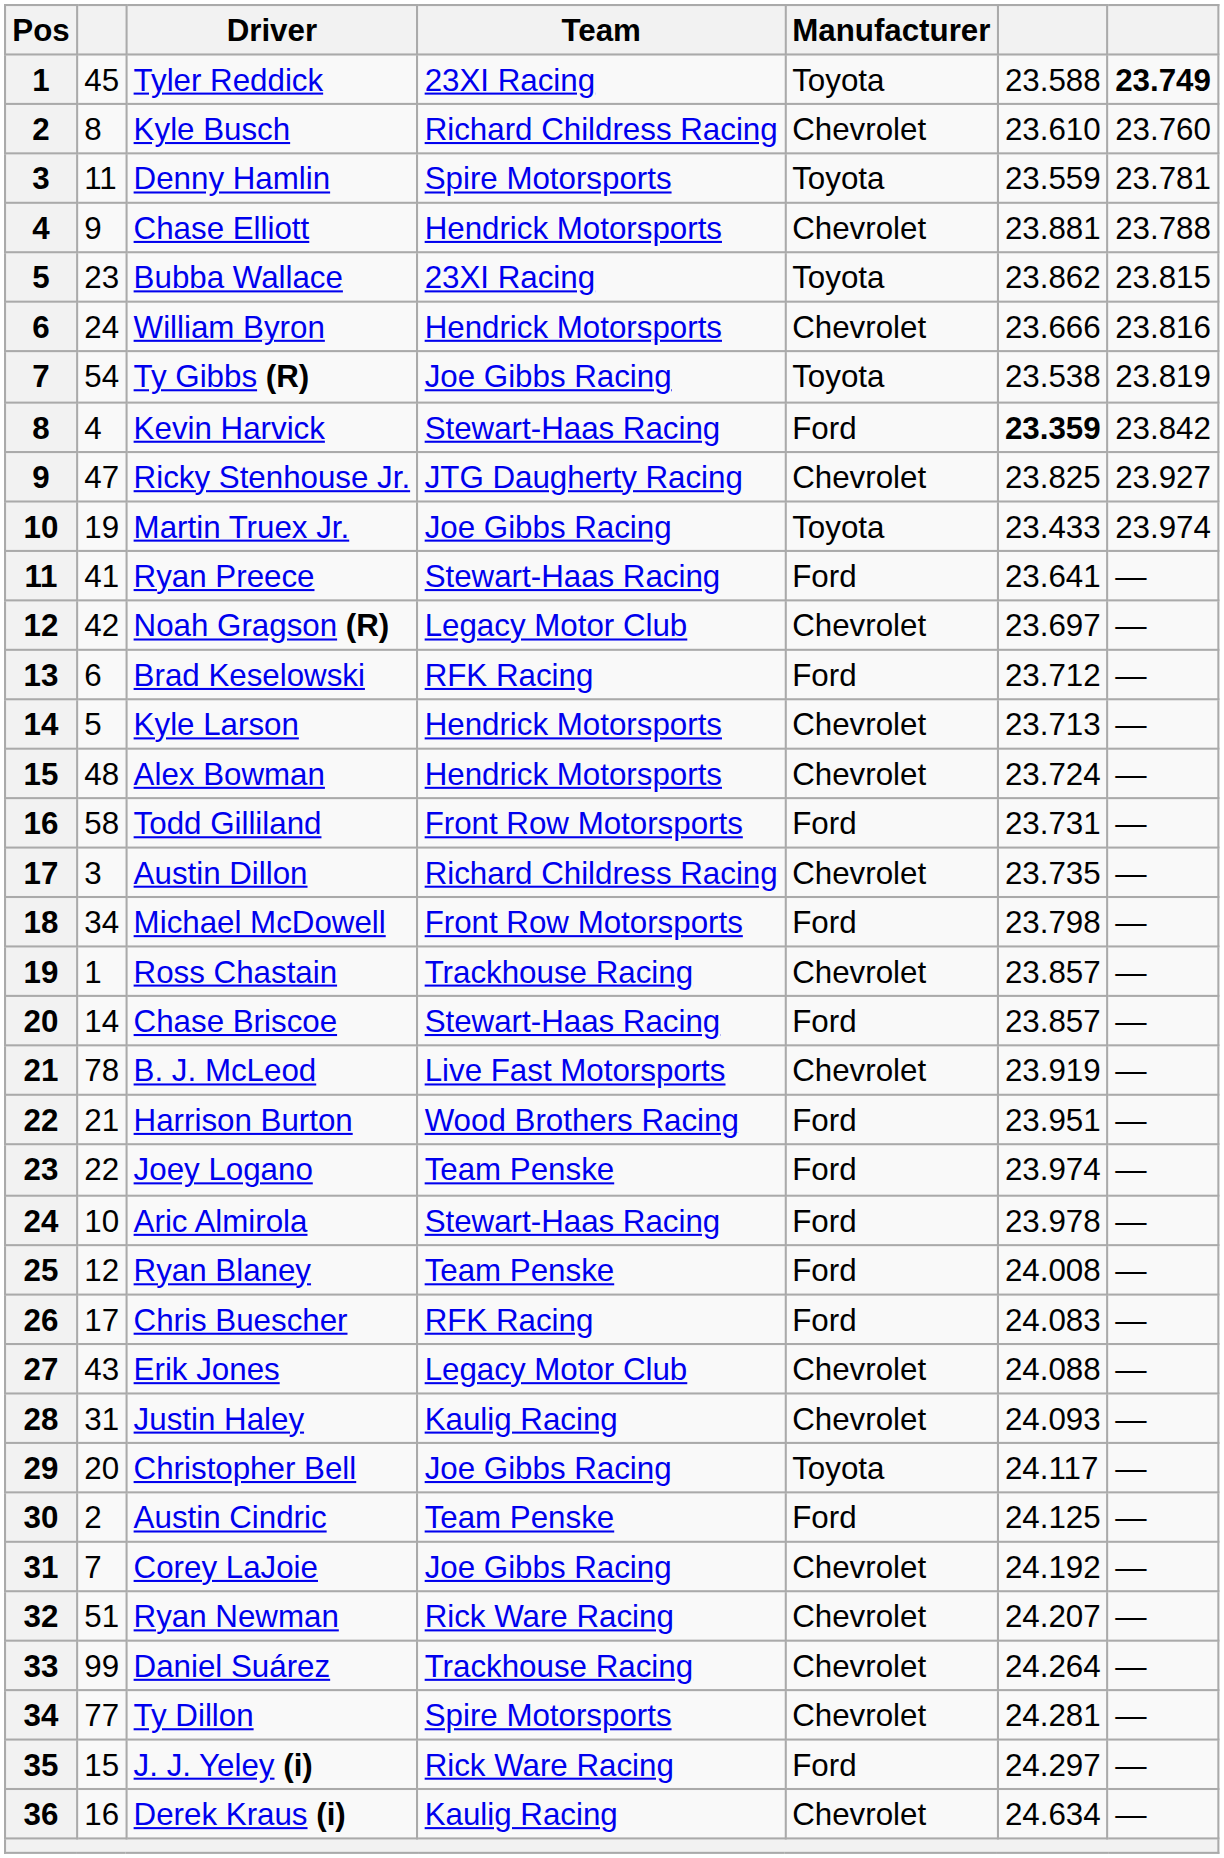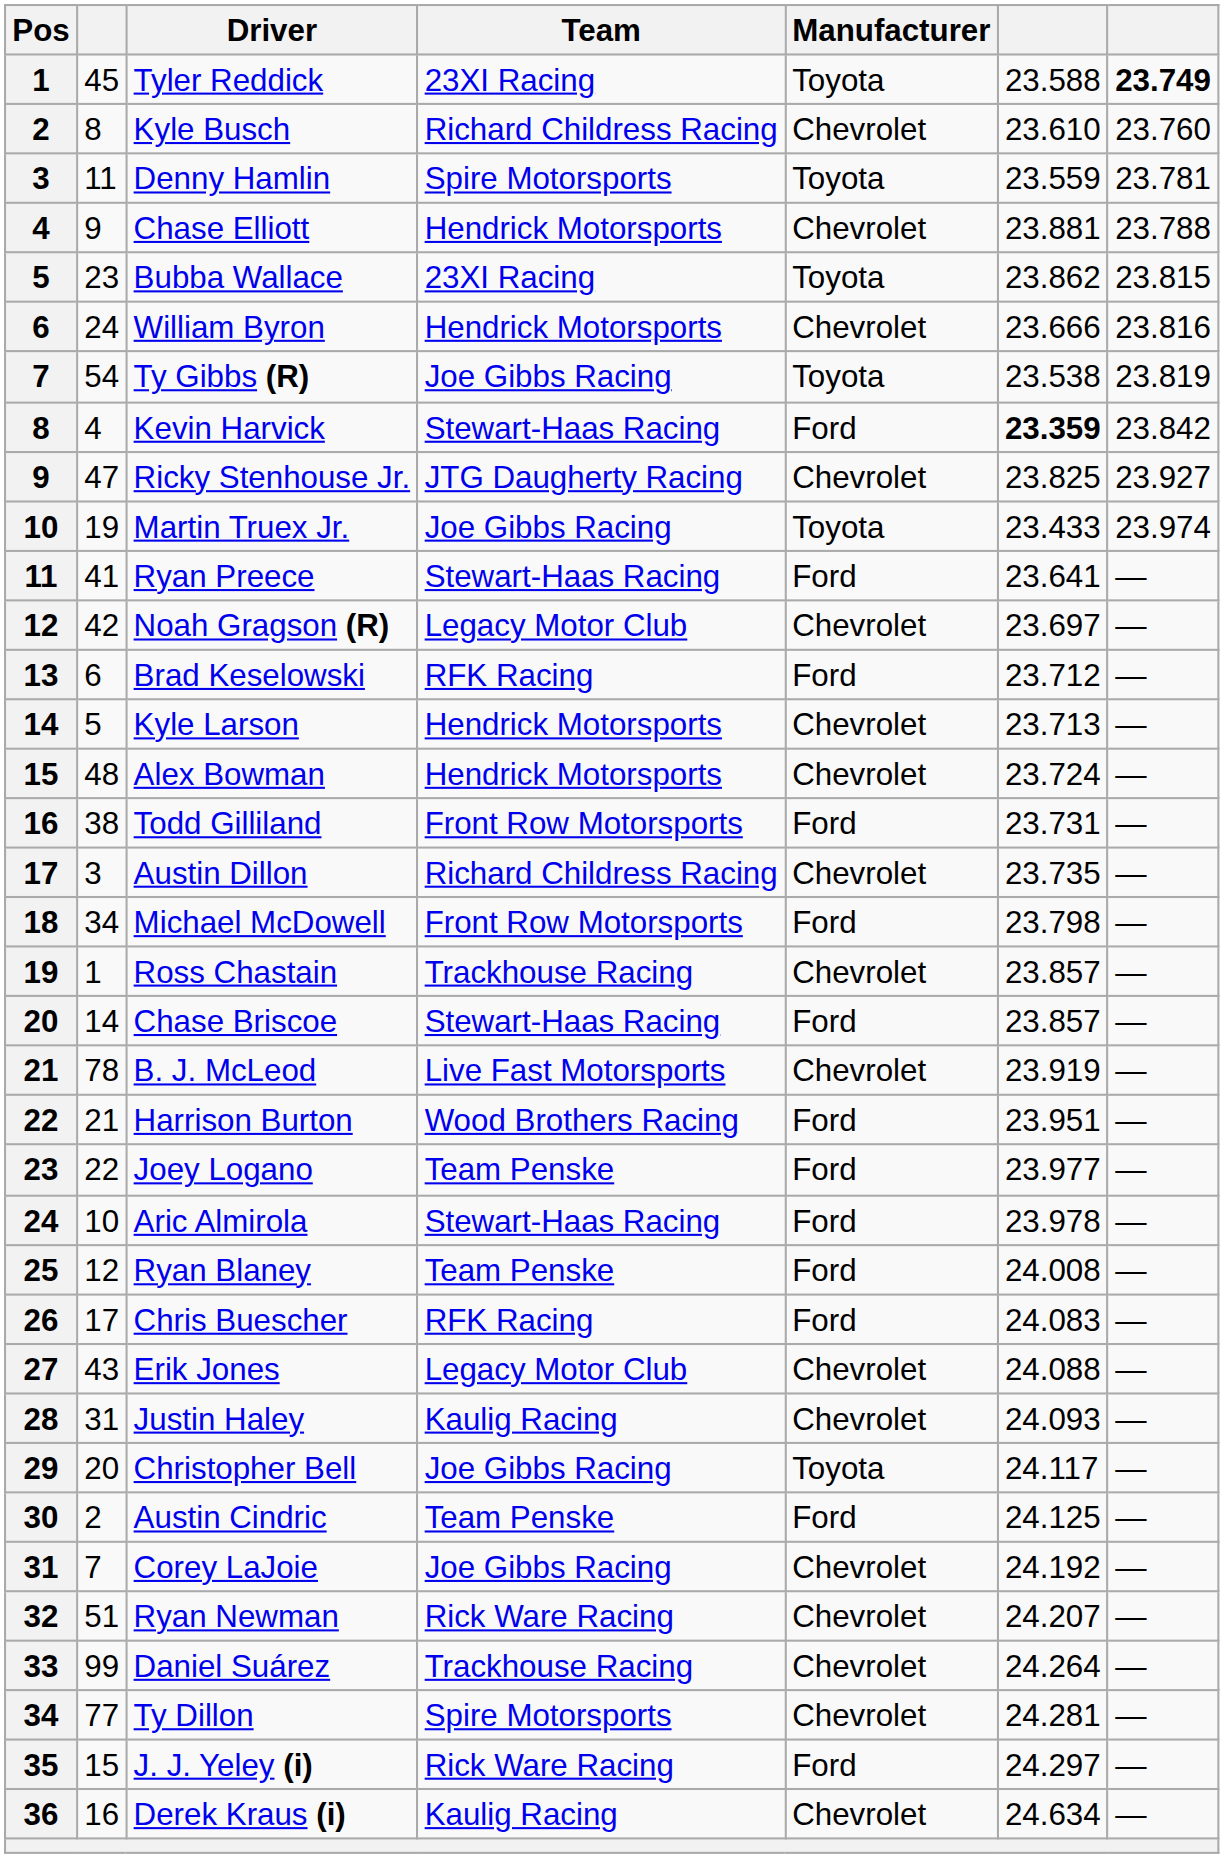 <table class="wikitable" style="font-size:95%">
 <tr>
 <th>Pos</th>
 <th></th>
 <th>Driver</th>
 <th>Team</th>
 <th>Manufacturer</th>
 <th></th>
 <th></th>
 </tr>
 <tr>
 <th>1</th>
 <td>45</td>
 <td><a href='#'>Tyler Reddick</a></td>
 <td><a href='#'>23XI Racing</a></td>
 <td>Toyota</td>
 <td>23.588</td>
 <td><strong>23.749</strong></td>
 </tr>
 <tr>
 <th>2</th>
 <td>8</td>
 <td><a href='#'>Kyle Busch</a></td>
 <td><a href='#'>Richard Childress Racing</a></td>
 <td>Chevrolet</td>
 <td>23.610</td>
 <td>23.760</td>
 </tr>
 <tr>
 <th>3</th>
 <td>11</td>
 <td><a href='#'>Denny Hamlin</a></td>
 <td><a href='#'>Spire Motorsports</a></td>
 <td>Toyota</td>
 <td>23.559</td>
 <td>23.781</td>
 </tr>
 <tr>
 <th>4</th>
 <td>9</td>
 <td><a href='#'>Chase Elliott</a></td>
 <td><a href='#'>Hendrick Motorsports</a></td>
 <td>Chevrolet</td>
 <td>23.881</td>
 <td>23.788</td>
 </tr>
 <tr>
 <th>5</th>
 <td>23</td>
 <td><a href='#'>Bubba Wallace</a></td>
 <td><a href='#'>23XI Racing</a></td>
 <td>Toyota</td>
 <td>23.862</td>
 <td>23.815</td>
 </tr>
 <tr>
 <th>6</th>
 <td>24</td>
 <td><a href='#'>William Byron</a></td>
 <td><a href='#'>Hendrick Motorsports</a></td>
 <td>Chevrolet</td>
 <td>23.666</td>
 <td>23.816</td>
 </tr>
 <tr>
 <th>7</th>
 <td>54</td>
 <td><a href='#'>Ty Gibbs</a> <strong>(R)</strong></td>
 <td><a href='#'>Joe Gibbs Racing</a></td>
 <td>Toyota</td>
 <td>23.538</td>
 <td>23.819</td>
 </tr>
 <tr>
 <th>8</th>
 <td>4</td>
 <td><a href='#'>Kevin Harvick</a></td>
 <td><a href='#'>Stewart-Haas Racing</a></td>
 <td>Ford</td>
 <td><strong>23.359</strong></td>
 <td>23.842</td>
 </tr>
 <tr>
 <th>9</th>
 <td>47</td>
 <td><a href='#'>Ricky Stenhouse Jr.</a></td>
 <td><a href='#'>JTG Daugherty Racing</a></td>
 <td>Chevrolet</td>
 <td>23.825</td>
 <td>23.927</td>
 </tr>
 <tr>
 <th>10</th>
 <td>19</td>
 <td><a href='#'>Martin Truex Jr.</a></td>
 <td><a href='#'>Joe Gibbs Racing</a></td>
 <td>Toyota</td>
 <td>23.433</td>
 <td>23.974</td>
 </tr>
 <tr>
 <th>11</th>
 <td>41</td>
 <td><a href='#'>Ryan Preece</a></td>
 <td><a href='#'>Stewart-Haas Racing</a></td>
 <td>Ford</td>
 <td>23.641</td>
 <td>—</td>
 </tr>
 <tr>
 <th>12</th>
 <td>42</td>
 <td><a href='#'>Noah Gragson</a> <strong>(R)</strong></td>
 <td><a href='#'>Legacy Motor Club</a></td>
 <td>Chevrolet</td>
 <td>23.697</td>
 <td>—</td>
 </tr>
 <tr>
 <th>13</th>
 <td>6</td>
 <td><a href='#'>Brad Keselowski</a></td>
 <td><a href='#'>RFK Racing</a></td>
 <td>Ford</td>
 <td>23.712</td>
 <td>—</td>
 </tr>
 <tr>
 <th>14</th>
 <td>5</td>
 <td><a href='#'>Kyle Larson</a></td>
 <td><a href='#'>Hendrick Motorsports</a></td>
 <td>Chevrolet</td>
 <td>23.713</td>
 <td>—</td>
 </tr>
 <tr>
 <th>15</th>
 <td>48</td>
 <td><a href='#'>Alex Bowman</a></td>
 <td><a href='#'>Hendrick Motorsports</a></td>
 <td>Chevrolet</td>
 <td>23.724</td>
 <td>—</td>
 </tr>
 <tr>
 <th>16</th>
-<td>58</td>
+<td>38</td>
 <td><a href='#'>Todd Gilliland</a></td>
 <td><a href='#'>Front Row Motorsports</a></td>
 <td>Ford</td>
 <td>23.731</td>
 <td>—</td>
 </tr>
 <tr>
 <th>17</th>
 <td>3</td>
 <td><a href='#'>Austin Dillon</a></td>
 <td><a href='#'>Richard Childress Racing</a></td>
 <td>Chevrolet</td>
 <td>23.735</td>
 <td>—</td>
 </tr>
 <tr>
 <th>18</th>
 <td>34</td>
 <td><a href='#'>Michael McDowell</a></td>
 <td><a href='#'>Front Row Motorsports</a></td>
 <td>Ford</td>
 <td>23.798</td>
 <td>—</td>
 </tr>
 <tr>
 <th>19</th>
 <td>1</td>
 <td><a href='#'>Ross Chastain</a></td>
 <td><a href='#'>Trackhouse Racing</a></td>
 <td>Chevrolet</td>
 <td>23.857</td>
 <td>—</td>
 </tr>
 <tr>
 <th>20</th>
 <td>14</td>
 <td><a href='#'>Chase Briscoe</a></td>
 <td><a href='#'>Stewart-Haas Racing</a></td>
 <td>Ford</td>
 <td>23.857</td>
 <td>—</td>
 </tr>
 <tr>
 <th>21</th>
 <td>78</td>
 <td><a href='#'>B. J. McLeod</a></td>
 <td><a href='#'>Live Fast Motorsports</a></td>
 <td>Chevrolet</td>
 <td>23.919</td>
 <td>—</td>
 </tr>
 <tr>
 <th>22</th>
 <td>21</td>
 <td><a href='#'>Harrison Burton</a></td>
 <td><a href='#'>Wood Brothers Racing</a></td>
 <td>Ford</td>
 <td>23.951</td>
 <td>—</td>
 </tr>
 <tr>
 <th>23</th>
 <td>22</td>
 <td><a href='#'>Joey Logano</a></td>
 <td><a href='#'>Team Penske</a></td>
 <td>Ford</td>
-<td>23.974</td>
+<td>23.977</td>
 <td>—</td>
 </tr>
 <tr>
 <th>24</th>
 <td>10</td>
 <td><a href='#'>Aric Almirola</a></td>
 <td><a href='#'>Stewart-Haas Racing</a></td>
 <td>Ford</td>
 <td>23.978</td>
 <td>—</td>
 </tr>
 <tr>
 <th>25</th>
 <td>12</td>
 <td><a href='#'>Ryan Blaney</a></td>
 <td><a href='#'>Team Penske</a></td>
 <td>Ford</td>
 <td>24.008</td>
 <td>—</td>
 </tr>
 <tr>
 <th>26</th>
 <td>17</td>
 <td><a href='#'>Chris Buescher</a></td>
 <td><a href='#'>RFK Racing</a></td>
 <td>Ford</td>
 <td>24.083</td>
 <td>—</td>
 </tr>
 <tr>
 <th>27</th>
 <td>43</td>
 <td><a href='#'>Erik Jones</a></td>
 <td><a href='#'>Legacy Motor Club</a></td>
 <td>Chevrolet</td>
 <td>24.088</td>
 <td>—</td>
 </tr>
 <tr>
 <th>28</th>
 <td>31</td>
 <td><a href='#'>Justin Haley</a></td>
 <td><a href='#'>Kaulig Racing</a></td>
 <td>Chevrolet</td>
 <td>24.093</td>
 <td>—</td>
 </tr>
 <tr>
 <th>29</th>
 <td>20</td>
 <td><a href='#'>Christopher Bell</a></td>
 <td><a href='#'>Joe Gibbs Racing</a></td>
 <td>Toyota</td>
 <td>24.117</td>
 <td>—</td>
 </tr>
 <tr>
 <th>30</th>
 <td>2</td>
 <td><a href='#'>Austin Cindric</a></td>
 <td><a href='#'>Team Penske</a></td>
 <td>Ford</td>
 <td>24.125</td>
 <td>—</td>
 </tr>
 <tr>
 <th>31</th>
 <td>7</td>
 <td><a href='#'>Corey LaJoie</a></td>
 <td><a href='#'>Joe Gibbs Racing</a></td>
 <td>Chevrolet</td>
 <td>24.192</td>
 <td>—</td>
 </tr>
 <tr>
 <th>32</th>
 <td>51</td>
 <td><a href='#'>Ryan Newman</a></td>
 <td><a href='#'>Rick Ware Racing</a></td>
 <td>Chevrolet</td>
 <td>24.207</td>
 <td>—</td>
 </tr>
 <tr>
 <th>33</th>
 <td>99</td>
 <td><a href='#'>Daniel Suárez</a></td>
 <td><a href='#'>Trackhouse Racing</a></td>
 <td>Chevrolet</td>
 <td>24.264</td>
 <td>—</td>
 </tr>
 <tr>
 <th>34</th>
 <td>77</td>
 <td><a href='#'>Ty Dillon</a></td>
 <td><a href='#'>Spire Motorsports</a></td>
 <td>Chevrolet</td>
 <td>24.281</td>
 <td>—</td>
 </tr>
 <tr>
 <th>35</th>
 <td>15</td>
 <td><a href='#'>J. J. Yeley</a> <strong>(i)</strong></td>
 <td><a href='#'>Rick Ware Racing</a></td>
 <td>Ford</td>
 <td>24.297</td>
 <td>—</td>
 </tr>
 <tr>
 <th>36</th>
 <td>16</td>
 <td><a href='#'>Derek Kraus</a> <strong>(i)</strong></td>
 <td><a href='#'>Kaulig Racing</a></td>
 <td>Chevrolet</td>
 <td>24.634</td>
 <td>—</td>
 </tr>
 <tr>
 <th colspan="7"></th>
 </tr>
 </table>
